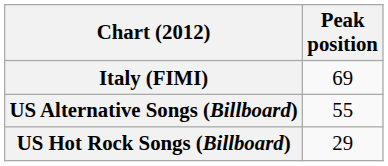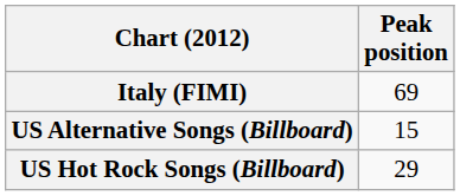 <table class="wikitable plainrowheaders sortable">
 <tr>
 <th scope="col">Chart (2012)</th>
 <th scope="col">Peak<br>position</th>
 </tr>
 <tr>
 <th scope="row">Italy (FIMI)</th>
 <td style="text-align:center;">69</td>
 </tr>
 <tr>
 <th scope="row">US Alternative Songs  (<em>Billboard</em>)</th>
-<td style="text-align:center;">55</td>
+<td style="text-align:center;">15</td>
 </tr>
 <tr>
 <th scope="row">US Hot Rock Songs  (<em>Billboard</em>)</th>
 <td style="text-align:center;">29</td>
 </tr>
 </table>
